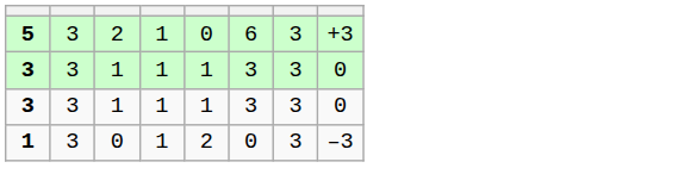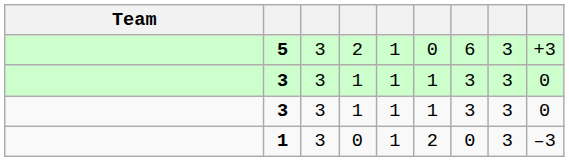 <table class="wikitable" style="text-align:center">
 <tr>
+<th width="175">Team</th>
 <th width="20"></th>
 <th width="20"></th>
 <th width="20"></th>
 <th width="20"></th>
 <th width="20"></th>
 <th width="20"></th>
 <th width="20"></th>
 <th width="20"></th>
 </tr>
 <tr bgcolor=#CCFFCC>
+<td align=left></td>
 <td><strong>5</strong></td>
 <td>3</td>
 <td>2</td>
 <td>1</td>
 <td>0</td>
 <td>6</td>
 <td>3</td>
 <td>+3</td>
 </tr>
 <tr bgcolor=#CCFFCC>
+<td align=left></td>
 <td><strong>3</strong></td>
 <td>3</td>
 <td>1</td>
 <td>1</td>
 <td>1</td>
 <td>3</td>
 <td>3</td>
 <td>0</td>
 </tr>
 <tr>
+<td align=left></td>
 <td><strong>3</strong></td>
 <td>3</td>
 <td>1</td>
 <td>1</td>
 <td>1</td>
 <td>3</td>
 <td>3</td>
 <td>0</td>
 </tr>
 <tr>
+<td align=left></td>
 <td><strong>1</strong></td>
 <td>3</td>
 <td>0</td>
 <td>1</td>
 <td>2</td>
 <td>0</td>
 <td>3</td>
 <td>–3</td>
 </tr>
 </table>
